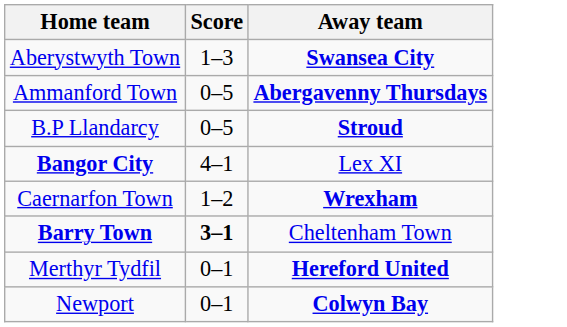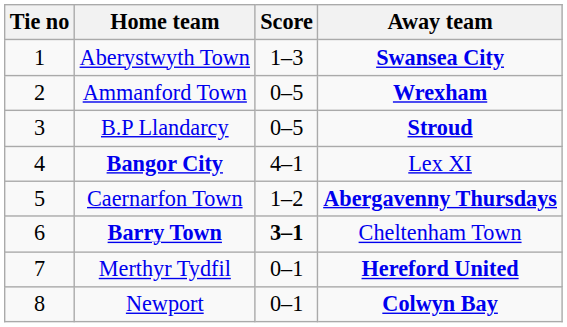 <table class="wikitable" style="text-align: center">
 <tr>
+<th>Tie no</th>
 <th>Home team</th>
 <th>Score</th>
 <th>Away team</th>
 </tr>
 <tr>
+<td>1</td>
 <td><a href='#'>Aberystwyth Town</a></td>
 <td>1–3</td>
 <td><strong><a href='#'>Swansea City</a></strong></td>
 </tr>
 <tr>
+<td>2</td>
 <td><a href='#'>Ammanford Town</a></td>
 <td>0–5</td>
-<td><strong><a href='#'>Abergavenny Thursdays</a></strong></td>
+<td><strong><a href='#'>Wrexham</a></strong></td>
 </tr>
 <tr>
+<td>3</td>
 <td><a href='#'>B.P Llandarcy</a></td>
 <td>0–5</td>
 <td><strong><a href='#'>Stroud</a></strong></td>
 </tr>
 <tr>
+<td>4</td>
 <td><strong><a href='#'>Bangor City</a></strong></td>
 <td>4–1</td>
 <td><a href='#'>Lex XI</a></td>
 </tr>
 <tr>
+<td>5</td>
 <td><a href='#'>Caernarfon Town</a></td>
 <td>1–2</td>
-<td><strong><a href='#'>Wrexham</a></strong></td>
+<td><strong><a href='#'>Abergavenny Thursdays</a></strong></td>
 </tr>
 <tr>
+<td>6</td>
 <td><strong><a href='#'>Barry Town</a></strong></td>
 <td><strong>3–1</strong></td>
 <td><a href='#'>Cheltenham Town</a></td>
 </tr>
 <tr>
+<td>7</td>
 <td><a href='#'>Merthyr Tydfil</a></td>
 <td>0–1</td>
 <td><strong><a href='#'>Hereford United</a></strong></td>
 </tr>
 <tr>
+<td>8</td>
 <td><a href='#'>Newport</a></td>
 <td>0–1</td>
 <td><strong><a href='#'>Colwyn Bay</a></strong></td>
 </tr>
 </table>
